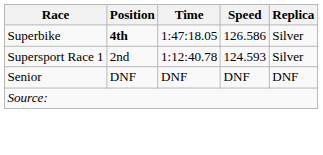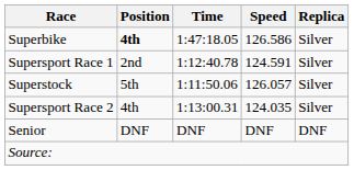 <table class="wikitable">
 <tr>
 <th>Race</th>
 <th>Position</th>
 <th>Time</th>
 <th>Speed</th>
 <th>Replica</th>
 </tr>
 <tr>
 <td>Superbike</td>
 <td><strong>4th</strong></td>
 <td>1:47:18.05</td>
 <td>126.586</td>
 <td>Silver</td>
 </tr>
 <tr>
 <td>Supersport Race 1</td>
 <td>2nd</td>
 <td>1:12:40.78</td>
-<td>124.593</td>
+<td>124.591</td>
+<td>Silver</td>
+</tr>
+<tr>
+<td>Superstock</td>
+<td>5th</td>
+<td>1:11:50.06</td>
+<td>126.057</td>
+<td>Silver</td>
+</tr>
+<tr>
+<td>Supersport Race 2</td>
+<td>4th</td>
+<td>1:13:00.31</td>
+<td>124.035</td>
 <td>Silver</td>
 </tr>
 <tr>
 <td>Senior</td>
 <td>DNF</td>
 <td>DNF</td>
 <td>DNF</td>
 <td>DNF</td>
 </tr>
 <tr>
 <td colspan="5"><em>Source:</em></td>
 </tr>
 </table>
